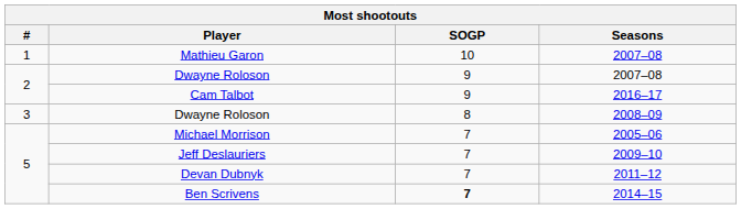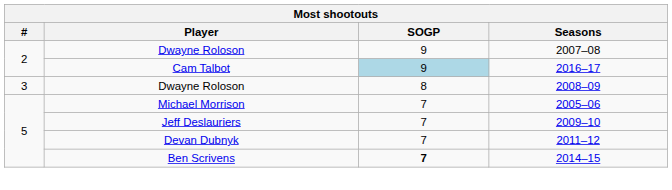 <table class="wikitable" style="text-align: center; font-size: 95%" width="70%">
 <tr>
 <th colspan="4">Most shootouts</th>
 </tr>
 <tr>
 <th>#</th>
 <th>Player</th>
 <th>SOGP</th>
 <th>Seasons</th>
 </tr>
 <tr>
-<td>1</td>
-<td><a href='#'>Mathieu Garon</a></td>
-<td>10</td>
-<td><a href='#'>2007–08</a></td>
-</tr>
-<tr>
 <td rowspan="2">2</td>
 <td><a href='#'>Dwayne Roloson</a></td>
 <td>9</td>
 <td>2007–08</td>
 </tr>
 <tr>
 <td><a href='#'>Cam Talbot</a></td>
-<td>9</td>
+<td style="background: lightblue;">9</td>
 <td><a href='#'>2016–17</a></td>
 </tr>
 <tr>
 <td>3</td>
 <td>Dwayne Roloson</td>
 <td>8</td>
 <td><a href='#'>2008–09</a></td>
 </tr>
 <tr>
 <td rowspan="4">5</td>
 <td><a href='#'>Michael Morrison</a></td>
 <td>7</td>
 <td><a href='#'>2005–06</a></td>
 </tr>
 <tr>
 <td><a href='#'>Jeff Deslauriers</a></td>
 <td>7</td>
 <td><a href='#'>2009–10</a></td>
 </tr>
 <tr>
 <td><a href='#'>Devan Dubnyk</a></td>
 <td>7</td>
 <td><a href='#'>2011–12</a></td>
 </tr>
 <tr>
 <td><a href='#'>Ben Scrivens</a></td>
 <td><strong>7</strong></td>
 <td><a href='#'>2014–15</a></td>
 </tr>
 </table>
